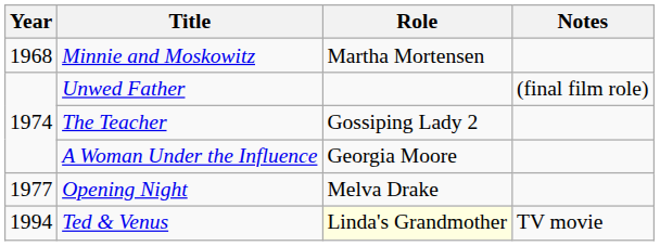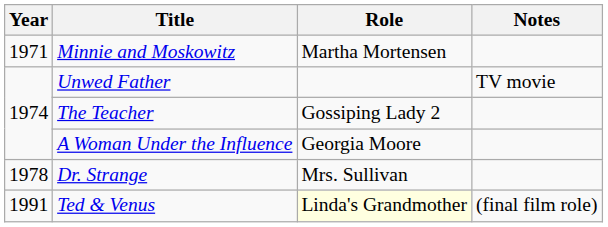 <table class="wikitable">
 <tr>
 <th>Year</th>
 <th>Title</th>
 <th>Role</th>
 <th>Notes</th>
 </tr>
 <tr>
-<td>1968</td>
+<td>1971</td>
 <td><em><a href='#'>Minnie and Moskowitz</a></em></td>
 <td>Martha Mortensen</td>
 <td></td>
 </tr>
 <tr>
 <td rowspan="3">1974</td>
 <td><em><a href='#'>Unwed Father</a></em></td>
 <td></td>
-<td>(final film role)</td>
+<td>TV movie</td>
 </tr>
 <tr>
 <td><em><a href='#'>The Teacher</a></em></td>
 <td>Gossiping Lady 2</td>
 <td></td>
 </tr>
 <tr>
 <td><em><a href='#'>A Woman Under the Influence</a></em></td>
 <td>Georgia Moore</td>
 <td></td>
 </tr>
 <tr>
-<td>1977</td>
-<td><em><a href='#'>Opening Night</a></em></td>
-<td>Melva Drake</td>
+<td>1978</td>
+<td><em><a href='#'>Dr. Strange</a></em></td>
+<td>Mrs. Sullivan</td>
 <td></td>
 </tr>
 <tr>
-<td>1994</td>
+<td>1991</td>
 <td><em><a href='#'>Ted & Venus</a></em></td>
 <td style="background: lightyellow;">Linda's Grandmother</td>
-<td>TV movie</td>
+<td>(final film role)</td>
 </tr>
 </table>
